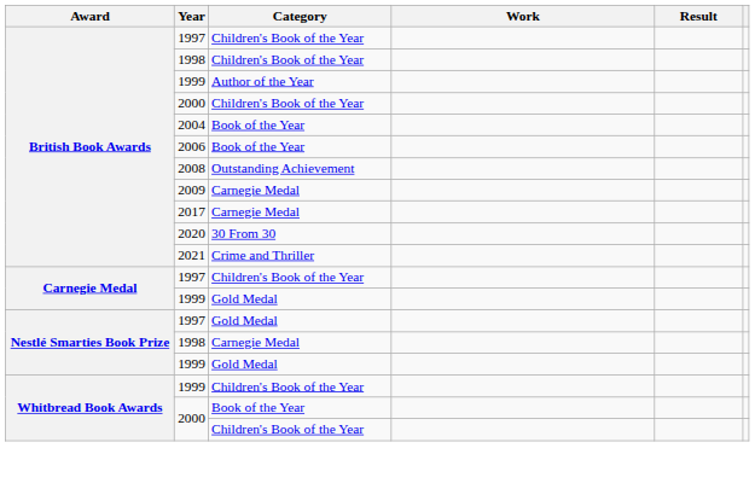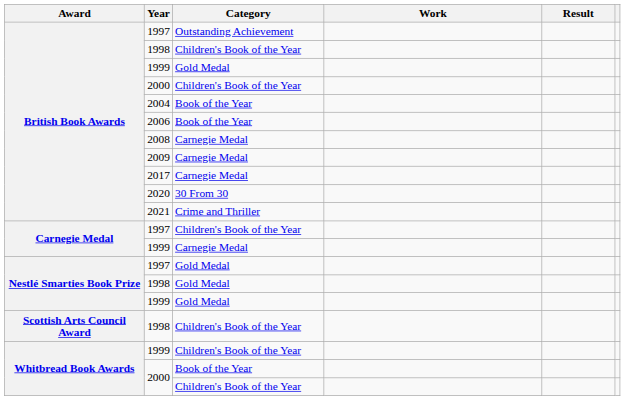 <table class="wikitable sortable plainrowheaders">
 <tr>
 <th scope=col style="width: 12em">Award</th>
 <th scope=col>Year</th>
 <th scope=col style="width: 13em">Category</th>
 <th scope=col style="width: 19em">Work</th>
 <th scope=col style="width: 6em">Result</th>
 <th scope=col class=unsortable></th>
 </tr>
 <tr>
 <th scope=row style="text-align: center" rowspan=11><a href='#'>British Book Awards</a></th>
 <td style="text-align: center">1997</td>
-<td><a href='#'>Children's Book of the Year</a></td>
+<td><a href='#'>Outstanding Achievement</a></td>
 <td><em></em></td>
 <td></td>
 <td style="text-align: center"></td>
 </tr>
 <tr>
 <td style="text-align: center">1998</td>
 <td><a href='#'>Children's Book of the Year</a></td>
 <td><em></em></td>
 <td></td>
 <td style="text-align: center"></td>
 </tr>
 <tr>
 <td style="text-align: center">1999</td>
-<td><a href='#'>Author of the Year</a></td>
+<td><a href='#'>Gold Medal</a></td>
 <td></td>
 <td></td>
 <td style="text-align: center"></td>
 </tr>
 <tr>
 <td style="text-align: center">2000</td>
 <td><a href='#'>Children's Book of the Year</a></td>
 <td><em></em></td>
 <td></td>
 <td style="text-align: center"></td>
 </tr>
 <tr>
 <td style="text-align: center">2004</td>
 <td><a href='#'>Book of the Year</a></td>
 <td><em></em></td>
 <td></td>
 <td style="text-align: center"></td>
 </tr>
 <tr>
 <td style="text-align: center">2006</td>
 <td><a href='#'>Book of the Year</a></td>
 <td><em></em></td>
 <td></td>
 <td style="text-align: center"></td>
 </tr>
 <tr>
 <td style="text-align: center">2008</td>
-<td><a href='#'>Outstanding Achievement</a></td>
+<td><a href='#'>Carnegie Medal</a></td>
 <td></td>
 <td></td>
 <td style="text-align: center"></td>
 </tr>
 <tr>
 <td style="text-align: center">2009</td>
 <td><a href='#'>Carnegie Medal</a></td>
 <td></td>
 <td></td>
 <td style="text-align: center"></td>
 </tr>
 <tr>
 <td style="text-align: center">2017</td>
 <td><a href='#'>Carnegie Medal</a></td>
 <td><em></em></td>
 <td></td>
 <td style="text-align: center"></td>
 </tr>
 <tr>
 <td style="text-align: center">2020</td>
 <td><a href='#'>30 From 30</a></td>
 <td><em></em></td>
 <td></td>
 <td style="text-align: center"></td>
 </tr>
 <tr>
 <td style="text-align: center">2021</td>
 <td><a href='#'>Crime and Thriller</a></td>
 <td><em></em></td>
 <td></td>
 <td style="text-align: center"></td>
 </tr>
 <tr>
 <th scope=row style="text-align: center" rowspan=2><a href='#'>Carnegie Medal</a></th>
 <td style="text-align: center">1997</td>
 <td><a href='#'>Children's Book of the Year</a></td>
 <td><em></em></td>
 <td></td>
 <td style="text-align: center"></td>
 </tr>
 <tr>
 <td style="text-align: center">1999</td>
-<td><a href='#'>Gold Medal</a></td>
+<td><a href='#'>Carnegie Medal</a></td>
 <td><em></em></td>
 <td></td>
 <td style="text-align: center"></td>
 </tr>
 <tr>
 <th scope=row style="text-align: center" rowspan=3><a href='#'>Nestlé Smarties Book Prize</a></th>
 <td style="text-align: center">1997</td>
 <td><a href='#'>Gold Medal</a></td>
 <td><em></em></td>
 <td></td>
 <td style="text-align: center"></td>
 </tr>
 <tr>
 <td style="text-align: center">1998</td>
-<td><a href='#'>Carnegie Medal</a></td>
+<td><a href='#'>Gold Medal</a></td>
 <td><em></em></td>
 <td></td>
 <td style="text-align: center"></td>
 </tr>
 <tr>
 <td style="text-align: center">1999</td>
 <td><a href='#'>Gold Medal</a></td>
+<td><em></em></td>
+<td></td>
+<td style="text-align: center"></td>
+</tr>
+<tr>
+<th scope=row style="text-align: center"><a href='#'>Scottish Arts Council Award</a></th>
+<td style="text-align: center">1998</td>
+<td><a href='#'>Children's Book of the Year</a></td>
 <td><em></em></td>
 <td></td>
 <td style="text-align: center"></td>
 </tr>
 <tr>
 <th scope=row style="text-align: center" rowspan=3><a href='#'>Whitbread Book Awards</a></th>
 <td style="text-align: center">1999</td>
 <td><a href='#'>Children's Book of the Year</a></td>
 <td><em></em></td>
 <td></td>
 <td style="text-align: center"></td>
 </tr>
 <tr>
 <td rowspan=2 style="text-align: center">2000</td>
 <td><a href='#'>Book of the Year</a></td>
 <td><em></em></td>
 <td></td>
 <td style="text-align: center"></td>
 </tr>
 <tr>
 <td><a href='#'>Children's Book of the Year</a></td>
 <td><em></em></td>
 <td></td>
 <td style="text-align: center"></td>
 </tr>
 </table>
